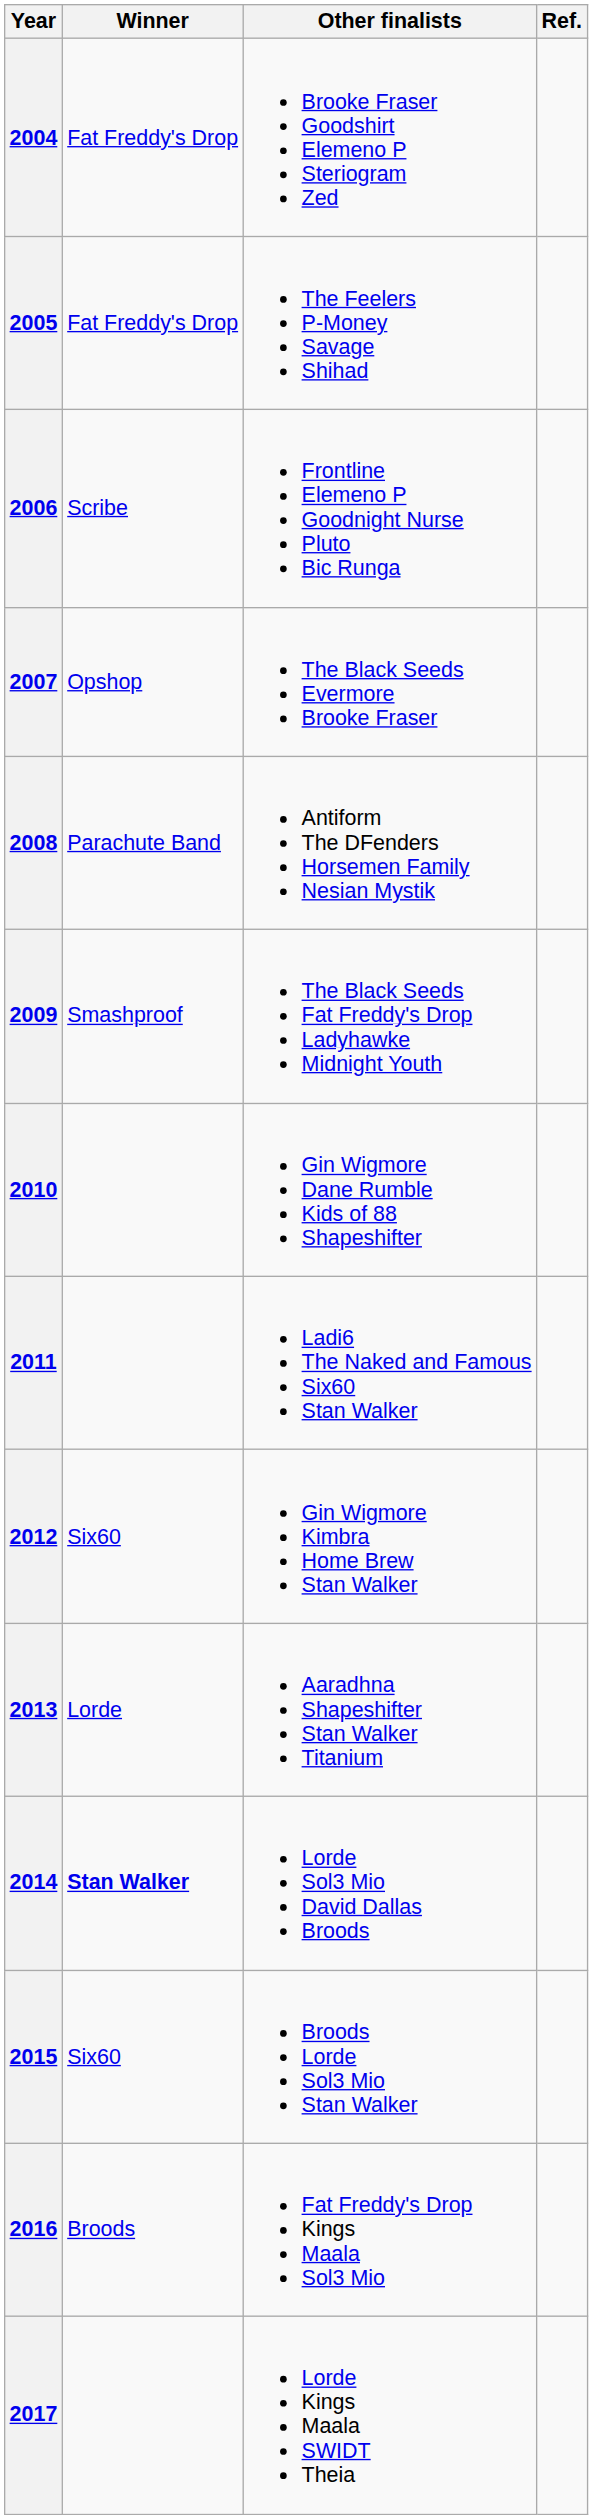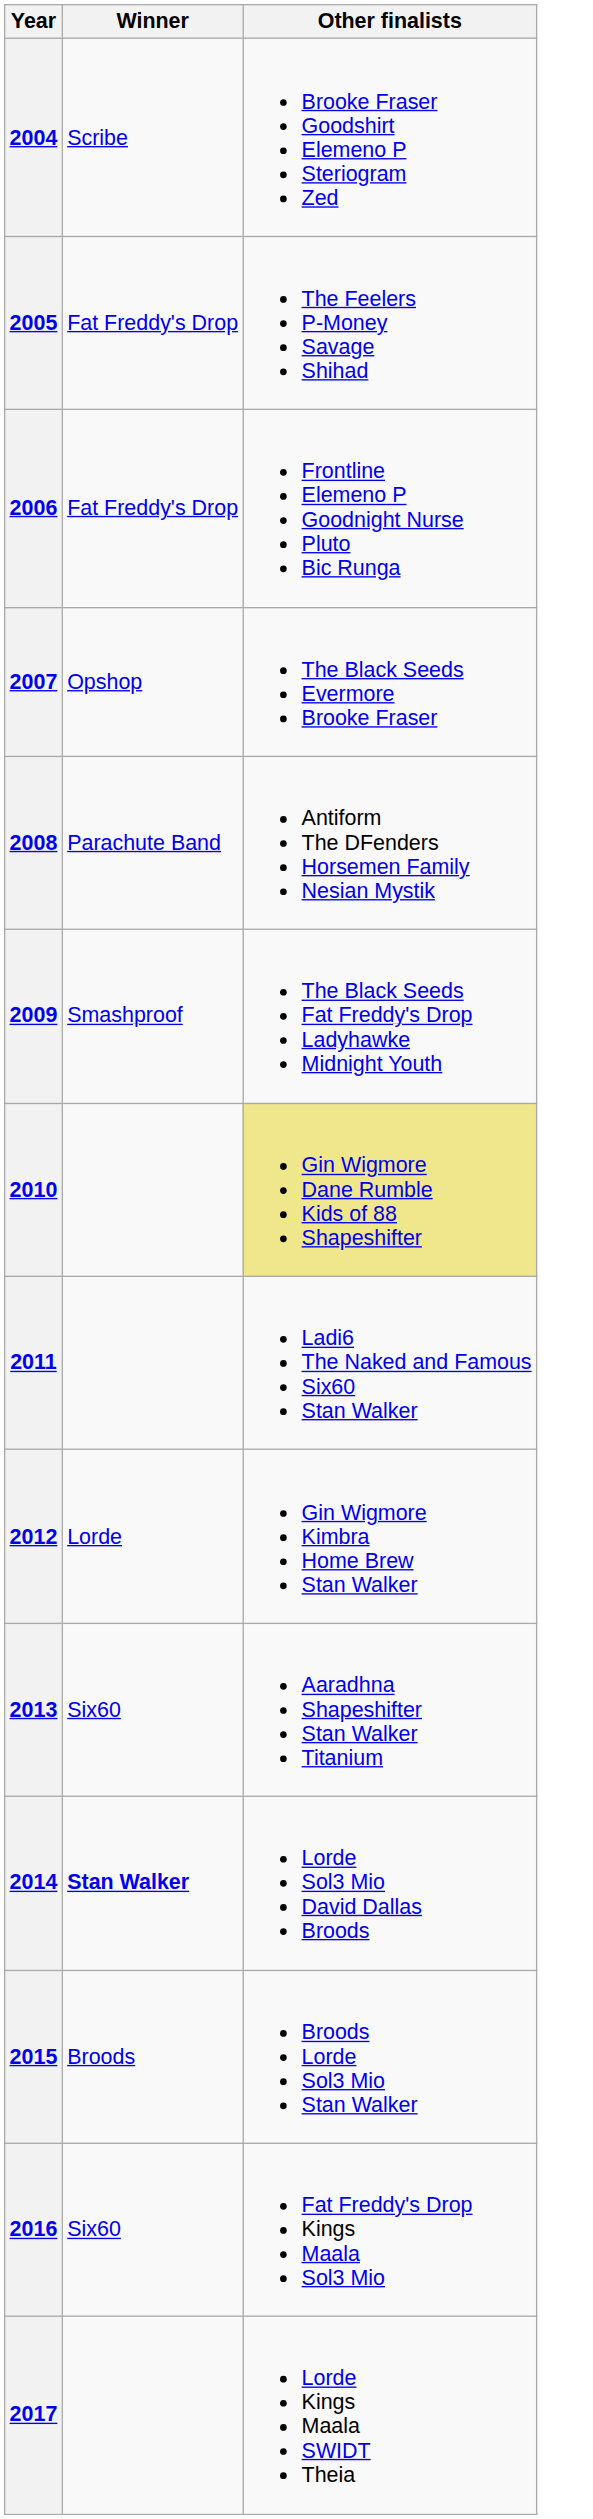 <table class="wikitable sortable">
 <tr>
 <th scope="col">Year</th>
 <th scope="col">Winner</th>
 <th scope="col" class=unsortable>Other finalists</th>
-<th scope="col" class=unsortable>Ref.</th>
 </tr>
 <tr>
 <th scope="row"><a href='#'>2004</a></th>
-<td><a href='#'>Fat Freddy's Drop</a></td>
+<td><a href='#'>Scribe</a></td>
 <td><br><ul><li><a href='#'>Brooke Fraser</a></li><li><a href='#'>Goodshirt</a></li><li><a href='#'>Elemeno P</a></li><li><a href='#'>Steriogram</a></li><li><a href='#'>Zed</a></li></ul></td>
-<td align="center"></td>
 </tr>
 <tr>
 <th scope="row"><a href='#'>2005</a></th>
 <td><a href='#'>Fat Freddy's Drop</a></td>
 <td><br><ul><li><a href='#'>The Feelers</a></li><li><a href='#'>P-Money</a></li><li><a href='#'>Savage</a></li><li><a href='#'>Shihad</a></li></ul></td>
-<td align="center"></td>
 </tr>
 <tr>
 <th scope="row"><a href='#'>2006</a></th>
-<td><a href='#'>Scribe</a></td>
+<td><a href='#'>Fat Freddy's Drop</a></td>
 <td><br><ul><li><a href='#'>Frontline</a></li><li><a href='#'>Elemeno P</a></li><li><a href='#'>Goodnight Nurse</a></li><li><a href='#'>Pluto</a></li><li><a href='#'>Bic Runga</a></li></ul></td>
-<td align="center"></td>
 </tr>
 <tr>
 <th scope="row"><a href='#'>2007</a></th>
 <td><a href='#'>Opshop</a></td>
 <td><br><ul><li><a href='#'>The Black Seeds</a></li><li><a href='#'>Evermore</a></li><li><a href='#'>Brooke Fraser</a></li></ul></td>
-<td align="center"></td>
 </tr>
 <tr>
 <th scope="row"><a href='#'>2008</a></th>
 <td><a href='#'>Parachute Band</a></td>
 <td><br><ul><li>Antiform</li><li>The DFenders</li><li><a href='#'>Horsemen Family</a></li><li><a href='#'>Nesian Mystik</a></li></ul></td>
-<td align="center"></td>
 </tr>
 <tr>
 <th scope="row"><a href='#'>2009</a></th>
 <td><a href='#'>Smashproof</a></td>
 <td><br><ul><li><a href='#'>The Black Seeds</a></li><li><a href='#'>Fat Freddy's Drop</a></li><li><a href='#'>Ladyhawke</a></li><li><a href='#'>Midnight Youth</a></li></ul></td>
-<td align="center"></td>
 </tr>
 <tr>
 <th scope="row"><a href='#'>2010</a></th>
 <td></td>
-<td><br><ul><li><a href='#'>Gin Wigmore</a></li><li><a href='#'>Dane Rumble</a></li><li><a href='#'>Kids of 88</a></li><li><a href='#'>Shapeshifter</a></li></ul></td>
-<td align="center"></td>
+<td style="background: khaki;"><br><ul><li><a href='#'>Gin Wigmore</a></li><li><a href='#'>Dane Rumble</a></li><li><a href='#'>Kids of 88</a></li><li><a href='#'>Shapeshifter</a></li></ul></td>
 </tr>
 <tr>
 <th scope="row"><a href='#'>2011</a></th>
 <td></td>
 <td><br><ul><li><a href='#'>Ladi6</a></li><li><a href='#'>The Naked and Famous</a></li><li><a href='#'>Six60</a></li><li><a href='#'>Stan Walker</a></li></ul></td>
-<td align="center"></td>
 </tr>
 <tr>
 <th scope="row"><a href='#'>2012</a></th>
-<td><a href='#'>Six60</a></td>
+<td><a href='#'>Lorde</a></td>
 <td><br><ul><li><a href='#'>Gin Wigmore</a></li><li><a href='#'>Kimbra</a></li><li><a href='#'>Home Brew</a></li><li><a href='#'>Stan Walker</a></li></ul></td>
-<td align="center"></td>
 </tr>
 <tr>
 <th scope="row"><a href='#'>2013</a></th>
-<td><a href='#'>Lorde</a></td>
+<td><a href='#'>Six60</a></td>
 <td><br><ul><li><a href='#'>Aaradhna</a></li><li><a href='#'>Shapeshifter</a></li><li><a href='#'>Stan Walker</a></li><li><a href='#'>Titanium</a></li></ul></td>
-<td align="center"></td>
 </tr>
 <tr>
 <th scope="row"><a href='#'>2014</a></th>
 <td><strong><a href='#'>Stan Walker</a></strong></td>
 <td><br><ul><li><a href='#'>Lorde</a></li><li><a href='#'>Sol3 Mio</a></li><li><a href='#'>David Dallas</a></li><li><a href='#'>Broods</a></li></ul></td>
-<td align="center"></td>
 </tr>
 <tr>
 <th scope="row"><a href='#'>2015</a></th>
-<td><a href='#'>Six60</a></td>
+<td><a href='#'>Broods</a></td>
 <td><br><ul><li><a href='#'>Broods</a></li><li><a href='#'>Lorde</a></li><li><a href='#'>Sol3 Mio</a></li><li><a href='#'>Stan Walker</a></li></ul></td>
-<td align="center"></td>
 </tr>
 <tr>
 <th scope="row"><a href='#'>2016</a></th>
-<td><a href='#'>Broods</a></td>
+<td><a href='#'>Six60</a></td>
 <td><br><ul><li><a href='#'>Fat Freddy's Drop</a></li><li>Kings</li><li><a href='#'>Maala</a></li><li><a href='#'>Sol3 Mio</a></li></ul></td>
-<td align="center"></td>
 </tr>
 <tr>
 <th scope="row"><a href='#'>2017</a></th>
 <td></td>
 <td><br><ul><li><a href='#'>Lorde</a></li><li>Kings</li><li>Maala</li><li><a href='#'>SWIDT</a></li><li>Theia</li></ul></td>
-<td align="center"></td>
 </tr>
 </table>
